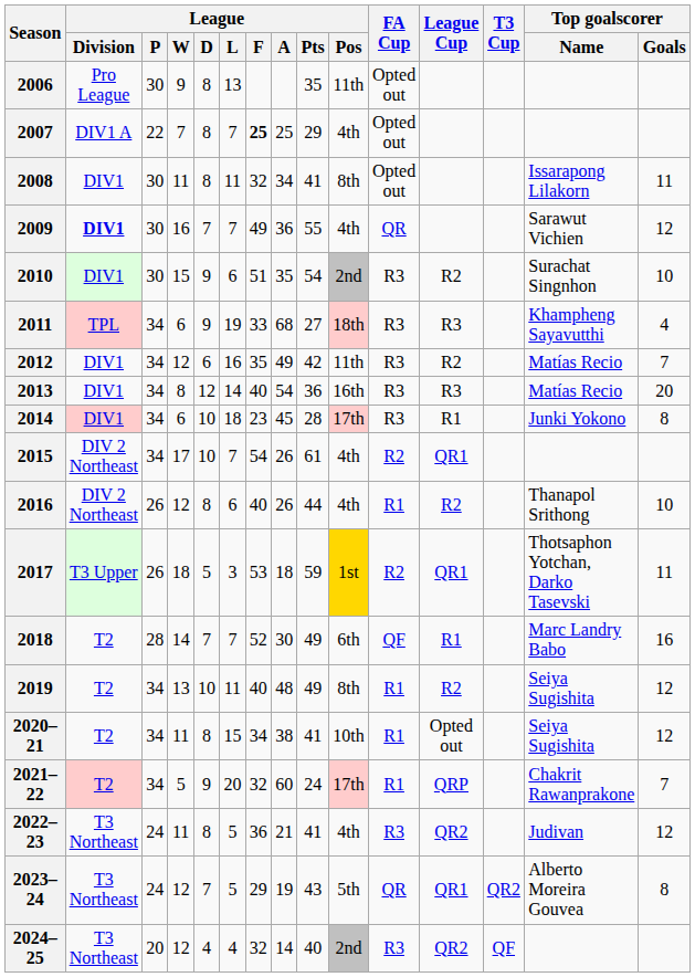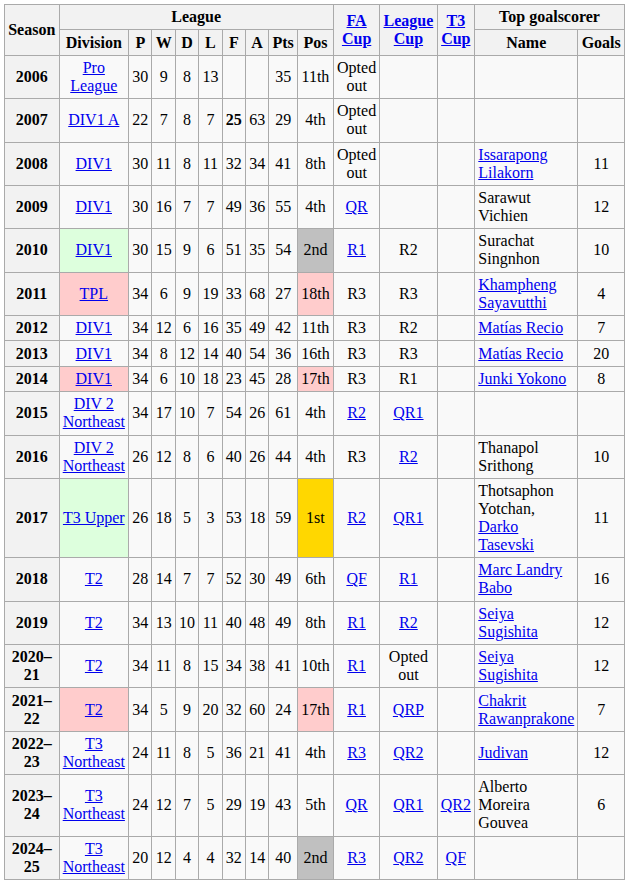 <table class="wikitable" style="text-align: center">
 <tr>
 <th rowspan=2>Season</th>
 <th colspan=9>League</th>
 <th rowspan=2><a href='#'>FA Cup</a></th>
 <th rowspan=2><a href='#'>League Cup</a></th>
 <th rowspan=2><a href='#'>T3 Cup</a></th>
 <th colspan=2>Top goalscorer</th>
 </tr>
 <tr>
 <th>Division</th>
 <th>P</th>
 <th>W</th>
 <th>D</th>
 <th>L</th>
 <th>F</th>
 <th>A</th>
 <th>Pts</th>
 <th>Pos</th>
 <th>Name</th>
 <th>Goals</th>
 </tr>
 <tr>
 <th>2006</th>
 <td><a href='#'>Pro League</a></td>
 <td>30</td>
 <td>9</td>
 <td>8</td>
 <td>13</td>
 <td></td>
 <td></td>
 <td>35</td>
 <td>11th</td>
 <td>Opted out</td>
 <td></td>
 <td></td>
 <td></td>
 <td></td>
 </tr>
 <tr>
 <th>2007</th>
 <td><a href='#'>DIV1 A</a></td>
 <td>22</td>
 <td>7</td>
 <td>8</td>
 <td>7</td>
 <td><strong>25</strong></td>
-<td>25</td>
+<td>63</td>
 <td>29</td>
 <td>4th</td>
 <td>Opted out</td>
 <td></td>
 <td></td>
 <td></td>
 <td></td>
 </tr>
 <tr>
 <th>2008</th>
 <td><a href='#'>DIV1</a></td>
 <td>30</td>
 <td>11</td>
 <td>8</td>
 <td>11</td>
 <td>32</td>
 <td>34</td>
 <td>41</td>
 <td>8th</td>
 <td>Opted out</td>
 <td></td>
 <td></td>
 <td align="left"> <a href='#'>Issarapong Lilakorn</a></td>
 <td>11</td>
 </tr>
 <tr>
 <th>2009</th>
-<td><strong><a href='#'>DIV1</a></strong></td>
+<td><a href='#'>DIV1</a></td>
 <td>30</td>
 <td>16</td>
 <td>7</td>
 <td>7</td>
 <td>49</td>
 <td>36</td>
 <td>55</td>
 <td>4th</td>
 <td><a href='#'>QR</a></td>
 <td></td>
 <td></td>
 <td align="left"> Sarawut Vichien</td>
 <td>12</td>
 </tr>
 <tr>
 <th>2010</th>
 <td bgcolor="#DDFFDD"><a href='#'>DIV1</a></td>
 <td>30</td>
 <td>15</td>
 <td>9</td>
 <td>6</td>
 <td>51</td>
 <td>35</td>
 <td>54</td>
 <td bgcolor=silver>2nd</td>
-<td>R3</td>
+<td><a href='#'>R1</a></td>
 <td>R2</td>
 <td></td>
 <td align="left"> Surachat Singnhon</td>
 <td>10</td>
 </tr>
 <tr>
 <th>2011</th>
 <td bgcolor="#FFCCCC"><a href='#'>TPL</a></td>
 <td>34</td>
 <td>6</td>
 <td>9</td>
 <td>19</td>
 <td>33</td>
 <td>68</td>
 <td>27</td>
 <td bgcolor="#FFCCCC">18th</td>
 <td>R3</td>
 <td>R3</td>
 <td></td>
 <td align="left"> <a href='#'>Khampheng Sayavutthi</a></td>
 <td>4</td>
 </tr>
 <tr>
 <th>2012</th>
 <td><a href='#'>DIV1</a></td>
 <td>34</td>
 <td>12</td>
 <td>6</td>
 <td>16</td>
 <td>35</td>
 <td>49</td>
 <td>42</td>
 <td>11th</td>
 <td>R3</td>
 <td>R2</td>
 <td></td>
 <td align="left"> <a href='#'>Matías Recio</a></td>
 <td>7</td>
 </tr>
 <tr>
 <th>2013</th>
 <td><a href='#'>DIV1</a></td>
 <td>34</td>
 <td>8</td>
 <td>12</td>
 <td>14</td>
 <td>40</td>
 <td>54</td>
 <td>36</td>
 <td>16th</td>
 <td>R3</td>
 <td>R3</td>
 <td></td>
 <td align="left"> <a href='#'>Matías Recio</a></td>
 <td>20</td>
 </tr>
 <tr>
 <th>2014</th>
 <td bgcolor="#FFCCCC"><a href='#'>DIV1</a></td>
 <td>34</td>
 <td>6</td>
 <td>10</td>
 <td>18</td>
 <td>23</td>
 <td>45</td>
 <td>28</td>
 <td bgcolor="#FFCCCC">17th</td>
 <td>R3</td>
 <td>R1</td>
 <td></td>
 <td align="left"> <a href='#'>Junki Yokono</a></td>
 <td>8</td>
 </tr>
 <tr>
 <th>2015</th>
 <td><a href='#'>DIV 2 Northeast</a></td>
 <td>34</td>
 <td>17</td>
 <td>10</td>
 <td>7</td>
 <td>54</td>
 <td>26</td>
 <td>61</td>
 <td>4th</td>
 <td><a href='#'>R2</a></td>
 <td><a href='#'>QR1</a></td>
 <td></td>
 <td></td>
 <td></td>
 </tr>
 <tr>
 <th>2016</th>
 <td><a href='#'>DIV 2 Northeast</a></td>
 <td>26</td>
 <td>12</td>
 <td>8</td>
 <td>6</td>
 <td>40</td>
 <td>26</td>
 <td>44</td>
 <td>4th</td>
-<td><a href='#'>R1</a></td>
+<td>R3</td>
 <td><a href='#'>R2</a></td>
 <td></td>
 <td align="left"> Thanapol Srithong</td>
 <td>10</td>
 </tr>
 <tr>
 <th>2017</th>
 <td bgcolor="#DDFFDD"><a href='#'>T3 Upper</a></td>
 <td>26</td>
 <td>18</td>
 <td>5</td>
 <td>3</td>
 <td>53</td>
 <td>18</td>
 <td>59</td>
 <td bgcolor=gold>1st</td>
 <td><a href='#'>R2</a></td>
 <td><a href='#'>QR1</a></td>
 <td></td>
 <td align="left"> Thotsaphon Yotchan,<br> <a href='#'>Darko Tasevski</a></td>
 <td>11</td>
 </tr>
 <tr>
 <th>2018</th>
 <td><a href='#'>T2</a></td>
 <td>28</td>
 <td>14</td>
 <td>7</td>
 <td>7</td>
 <td>52</td>
 <td>30</td>
 <td>49</td>
 <td>6th</td>
 <td><a href='#'>QF</a></td>
 <td><a href='#'>R1</a></td>
 <td></td>
 <td align="left"> <a href='#'>Marc Landry Babo</a></td>
 <td>16</td>
 </tr>
 <tr>
 <th>2019</th>
 <td><a href='#'>T2</a></td>
 <td>34</td>
 <td>13</td>
 <td>10</td>
 <td>11</td>
 <td>40</td>
 <td>48</td>
 <td>49</td>
 <td>8th</td>
 <td><a href='#'>R1</a></td>
 <td><a href='#'>R2</a></td>
 <td></td>
 <td align="left"> <a href='#'>Seiya Sugishita</a></td>
 <td>12</td>
 </tr>
 <tr>
 <th>2020–21</th>
 <td><a href='#'>T2</a></td>
 <td>34</td>
 <td>11</td>
 <td>8</td>
 <td>15</td>
 <td>34</td>
 <td>38</td>
 <td>41</td>
 <td>10th</td>
 <td><a href='#'>R1</a></td>
 <td>Opted out</td>
 <td></td>
 <td align="left"> <a href='#'>Seiya Sugishita</a></td>
 <td>12</td>
 </tr>
 <tr>
 <th>2021–22</th>
 <td bgcolor="#FFCCCC"><a href='#'>T2</a></td>
 <td>34</td>
 <td>5</td>
 <td>9</td>
 <td>20</td>
 <td>32</td>
 <td>60</td>
 <td>24</td>
 <td bgcolor="#FFCCCC">17th</td>
 <td><a href='#'>R1</a></td>
 <td><a href='#'>QRP</a></td>
 <td></td>
 <td align="left"> <a href='#'>Chakrit Rawanprakone</a></td>
 <td>7</td>
 </tr>
 <tr>
 <th>2022–23</th>
 <td><a href='#'>T3 Northeast</a></td>
 <td>24</td>
 <td>11</td>
 <td>8</td>
 <td>5</td>
 <td>36</td>
 <td>21</td>
 <td>41</td>
 <td>4th</td>
 <td><a href='#'>R3</a></td>
 <td><a href='#'>QR2</a></td>
 <td></td>
 <td align="left"> <a href='#'>Judivan</a></td>
 <td>12</td>
 </tr>
 <tr>
 <th>2023–24</th>
 <td><a href='#'>T3 Northeast</a></td>
 <td>24</td>
 <td>12</td>
 <td>7</td>
 <td>5</td>
 <td>29</td>
 <td>19</td>
 <td>43</td>
 <td>5th</td>
 <td><a href='#'>QR</a></td>
 <td><a href='#'>QR1</a></td>
 <td><a href='#'>QR2</a></td>
 <td align="left"> Alberto Moreira Gouvea</td>
-<td>8</td>
+<td>6</td>
 </tr>
 <tr>
 <th>2024–25</th>
 <td><a href='#'>T3 Northeast</a></td>
 <td>20</td>
 <td>12</td>
 <td>4</td>
 <td>4</td>
 <td>32</td>
 <td>14</td>
 <td>40</td>
 <td bgcolor=silver>2nd</td>
 <td><a href='#'>R3</a></td>
 <td><a href='#'>QR2</a></td>
 <td><a href='#'>QF</a></td>
 <td align="left"></td>
 <td></td>
 </tr>
 </table>
